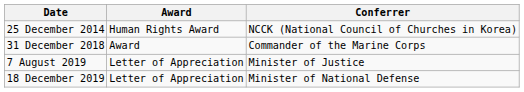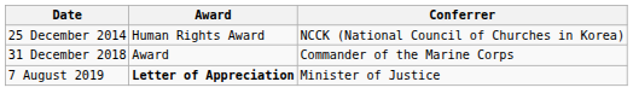 <table class="wikitable">
 <tr>
 <th>Date</th>
 <th>Award</th>
 <th>Conferrer</th>
 </tr>
 <tr>
 <td>25 December 2014</td>
 <td>Human Rights Award</td>
 <td>NCCK (National Council of Churches in Korea)</td>
 </tr>
 <tr>
 <td>31 December 2018</td>
 <td>Award</td>
 <td>Commander of the Marine Corps</td>
 </tr>
 <tr>
 <td>7 August 2019</td>
-<td>Letter of Appreciation</td>
+<td><strong>Letter of Appreciation</strong></td>
 <td>Minister of Justice</td>
 </tr>
-<tr>
-<td>18 December 2019</td>
-<td>Letter of Appreciation</td>
-<td>Minister of National Defense</td>
-</tr>
 </table>
